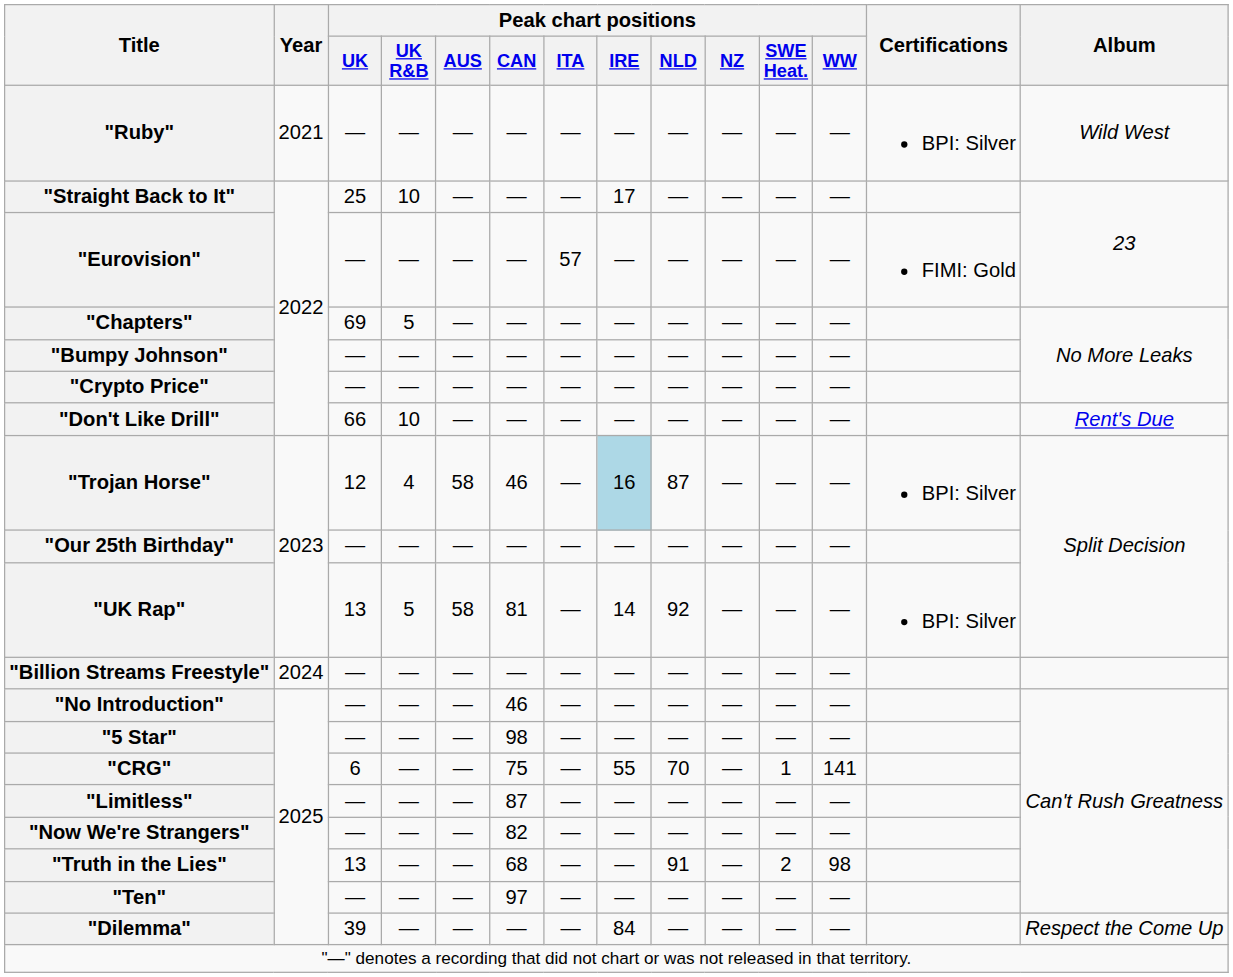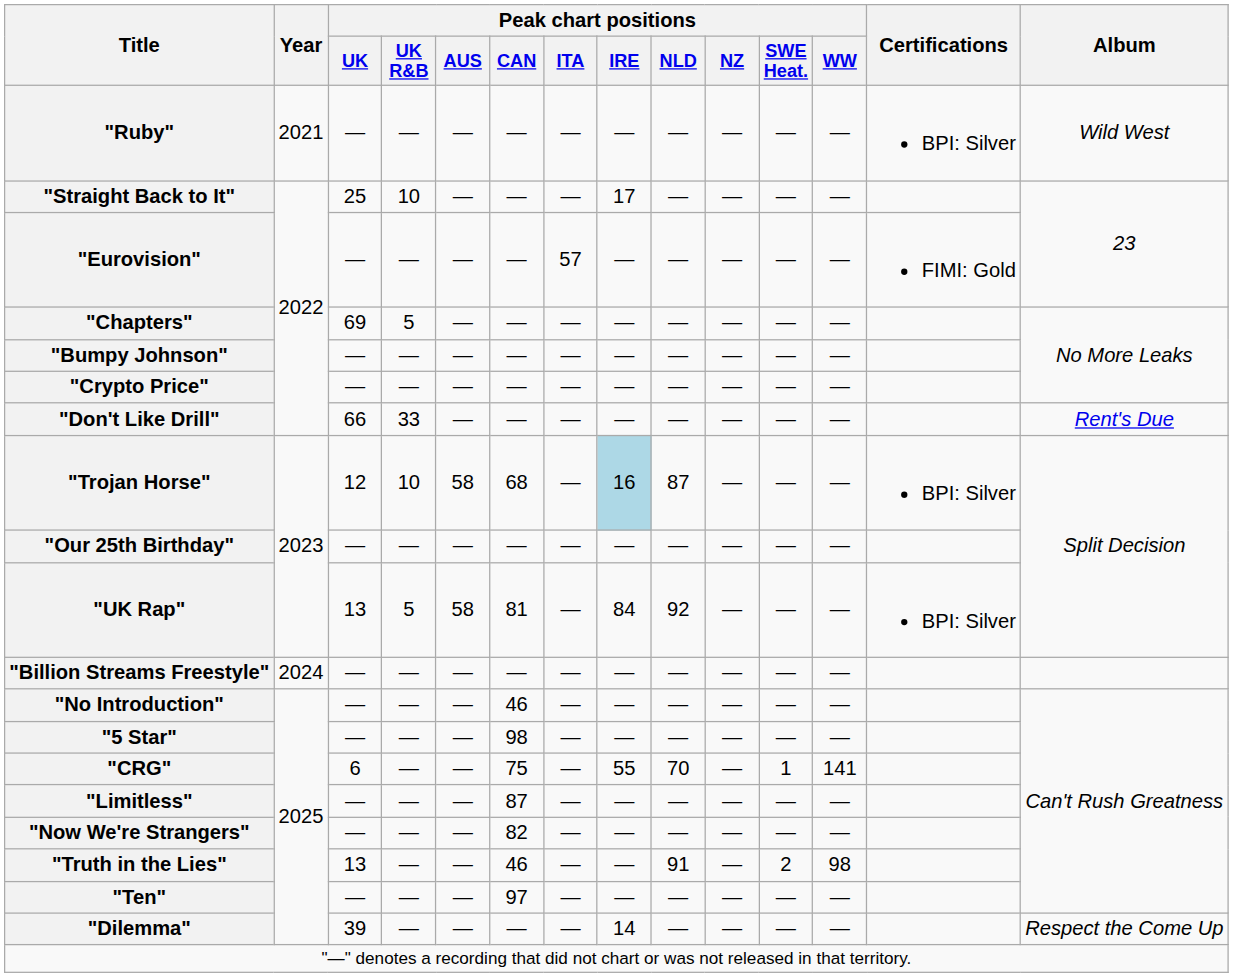 <table class="wikitable plainrowheaders" style="text-align:center">
 <tr>
 <th scope="col" rowspan="2">Title</th>
 <th scope="col" rowspan="2">Year</th>
 <th scope="col" colspan="10">Peak chart positions</th>
 <th scope="col" rowspan="2">Certifications</th>
 <th scope="col" rowspan="2">Album</th>
 </tr>
 <tr>
 <th scope="col" style="width:2.5em;font-size:90%;"><a href='#'>UK</a><br></th>
 <th scope="col" style="width:2.5em;font-size:90%;"><a href='#'>UK<br>R&B</a><br></th>
 <th scope="col" style="width:2.5em;font-size:90%;"><a href='#'>AUS</a><br></th>
 <th scope="col" style="width:2.5em;font-size:90%;"><a href='#'>CAN</a><br></th>
 <th scope="col" style="width:2.5em;font-size:90%;"><a href='#'>ITA</a><br></th>
 <th scope="col" style="width:2.5em;font-size:90%;"><a href='#'>IRE</a><br></th>
 <th scope="col" style="width:2.5em;font-size:90%;"><a href='#'>NLD</a><br></th>
 <th scope="col" style="width:2.5em;font-size:90%;"><a href='#'>NZ</a><br></th>
 <th scope="col" style="width:2.5em;font-size:90%;"><a href='#'>SWE<br>Heat.</a><br></th>
 <th scope="col" style="width:2.5em;font-size:90%;"><a href='#'>WW</a><br></th>
 </tr>
 <tr>
 <th scope="row">"Ruby"</th>
 <td>2021</td>
 <td>—</td>
 <td>—</td>
 <td>—</td>
 <td>—</td>
 <td>—</td>
 <td>—</td>
 <td>—</td>
 <td>—</td>
 <td>—</td>
 <td>—</td>
 <td><br><ul><li>BPI: Silver</li></ul></td>
 <td><em>Wild West</em></td>
 </tr>
 <tr>
 <th scope="row">"Straight Back to It"</th>
 <td rowspan="6">2022</td>
 <td>25</td>
 <td>10</td>
 <td>—</td>
 <td>—</td>
 <td>—</td>
 <td>17<br></td>
 <td>—</td>
 <td>—</td>
 <td>—</td>
 <td>—</td>
 <td></td>
 <td rowspan="2"><em>23</em></td>
 </tr>
 <tr>
 <th scope="row">"Eurovision"<br></th>
 <td>—</td>
 <td>—</td>
 <td>—</td>
 <td>—</td>
 <td>57</td>
 <td>—</td>
 <td>—</td>
 <td>—</td>
 <td>—</td>
 <td>—</td>
 <td><br><ul><li>FIMI: Gold</li></ul></td>
 </tr>
 <tr>
 <th scope="row">"Chapters"</th>
 <td>69</td>
 <td>5</td>
 <td>—</td>
 <td>—</td>
 <td>—</td>
 <td>—</td>
 <td>—</td>
 <td>—</td>
 <td>—</td>
 <td>—</td>
 <td></td>
 <td rowspan="3"><em>No More Leaks</em></td>
 </tr>
 <tr>
 <th scope="row">"Bumpy Johnson"</th>
 <td>—</td>
 <td>—</td>
 <td>—</td>
 <td>—</td>
 <td>—</td>
 <td>—</td>
 <td>—</td>
 <td>—</td>
 <td>—</td>
 <td>—</td>
 <td></td>
 </tr>
 <tr>
 <th scope="row">"Crypto Price"</th>
 <td>—</td>
 <td>—</td>
 <td>—</td>
 <td>—</td>
 <td>—</td>
 <td>—</td>
 <td>—</td>
 <td>—</td>
 <td>—</td>
 <td>—</td>
 <td></td>
 </tr>
 <tr>
 <th scope="row">"Don't Like Drill"<br></th>
 <td>66</td>
-<td>10</td>
+<td>33</td>
 <td>—</td>
 <td>—</td>
 <td>—</td>
 <td>—</td>
 <td>—</td>
 <td>—</td>
 <td>—</td>
 <td>—</td>
 <td></td>
 <td><em><a href='#'>Rent's Due</a></em></td>
 </tr>
 <tr>
 <th scope="row">"Trojan Horse"<br></th>
 <td rowspan="3">2023</td>
 <td>12</td>
-<td>4</td>
+<td>10</td>
 <td>58</td>
-<td>46</td>
+<td>68</td>
 <td>—</td>
 <td style="background: lightblue;">16</td>
 <td>87</td>
 <td>—</td>
 <td>—</td>
 <td>—</td>
 <td><br><ul><li>BPI: Silver</li></ul></td>
 <td rowspan="3"><em>Split Decision</em></td>
 </tr>
 <tr>
 <th scope="row">"Our 25th Birthday"<br></th>
 <td>—</td>
 <td>—</td>
 <td>—</td>
 <td>—</td>
 <td>—</td>
 <td>—</td>
 <td>—</td>
 <td>—</td>
 <td>—</td>
 <td>—</td>
 <td></td>
 </tr>
 <tr>
 <th scope="row">"UK Rap"<br></th>
 <td>13</td>
 <td>5</td>
 <td>58</td>
 <td>81</td>
 <td>—</td>
-<td>14</td>
+<td>84</td>
 <td>92</td>
 <td>—</td>
 <td>—</td>
 <td>—</td>
 <td><br><ul><li>BPI: Silver</li></ul></td>
 </tr>
 <tr>
 <th scope="row">"Billion Streams Freestyle"</th>
 <td>2024</td>
 <td>—</td>
 <td>—</td>
 <td>—</td>
 <td>—</td>
 <td>—</td>
 <td>—</td>
 <td>—</td>
 <td>—</td>
 <td>—</td>
 <td>—</td>
 <td></td>
 <td></td>
 </tr>
 <tr>
 <th scope="row">"No Introduction"</th>
 <td rowspan="8">2025</td>
 <td>—</td>
 <td>—</td>
 <td>—</td>
 <td>46</td>
 <td>—</td>
 <td>—</td>
 <td>—</td>
 <td>—</td>
 <td>—</td>
 <td>—</td>
 <td></td>
 <td rowspan="7"><em>Can't Rush Greatness</em></td>
 </tr>
 <tr>
 <th scope="row">"5 Star"</th>
 <td>—</td>
 <td>—</td>
 <td>—</td>
 <td>98</td>
 <td>—</td>
 <td>—</td>
 <td>—</td>
 <td>—</td>
 <td>—</td>
 <td>—</td>
 <td></td>
 </tr>
 <tr>
 <th scope="row">"CRG"<br></th>
 <td>6</td>
 <td>—</td>
 <td>—</td>
 <td>75</td>
 <td>—</td>
 <td>55</td>
 <td>70</td>
 <td>—</td>
 <td>1</td>
 <td>141</td>
 <td></td>
 </tr>
 <tr>
 <th scope="row">"Limitless"</th>
 <td>—</td>
 <td>—</td>
 <td>—</td>
 <td>87</td>
 <td>—</td>
 <td>—</td>
 <td>—</td>
 <td>—</td>
 <td>—</td>
 <td>—</td>
 <td></td>
 </tr>
 <tr>
 <th scope="row">"Now We're Strangers"</th>
 <td>—</td>
 <td>—</td>
 <td>—</td>
 <td>82</td>
 <td>—</td>
 <td>—</td>
 <td>—</td>
 <td>—</td>
 <td>—</td>
 <td>—</td>
 <td></td>
 </tr>
 <tr>
 <th scope="row">"Truth in the Lies"<br></th>
 <td>13</td>
 <td>—</td>
 <td>—</td>
-<td>68</td>
+<td>46</td>
 <td>—</td>
 <td>—</td>
 <td>91</td>
 <td>—</td>
 <td>2</td>
 <td>98</td>
 <td></td>
 </tr>
 <tr>
 <th scope="row">"Ten"<br></th>
 <td>—</td>
 <td>—</td>
 <td>—</td>
 <td>97</td>
 <td>—</td>
 <td>—</td>
 <td>—</td>
 <td>—</td>
 <td>—</td>
 <td>—</td>
 <td></td>
 </tr>
 <tr>
 <th scope="row">"Dilemma"<br></th>
 <td>39</td>
 <td>—</td>
 <td>—</td>
 <td>—</td>
 <td>—</td>
-<td>84</td>
+<td>14</td>
 <td>—</td>
 <td>—</td>
 <td>—</td>
 <td>—</td>
 <td></td>
 <td><em>Respect the Come Up</em></td>
 </tr>
 <tr>
 <td colspan="14" style="font-size:85%">"—" denotes a recording that did not chart or was not released in that territory.</td>
 </tr>
 </table>
